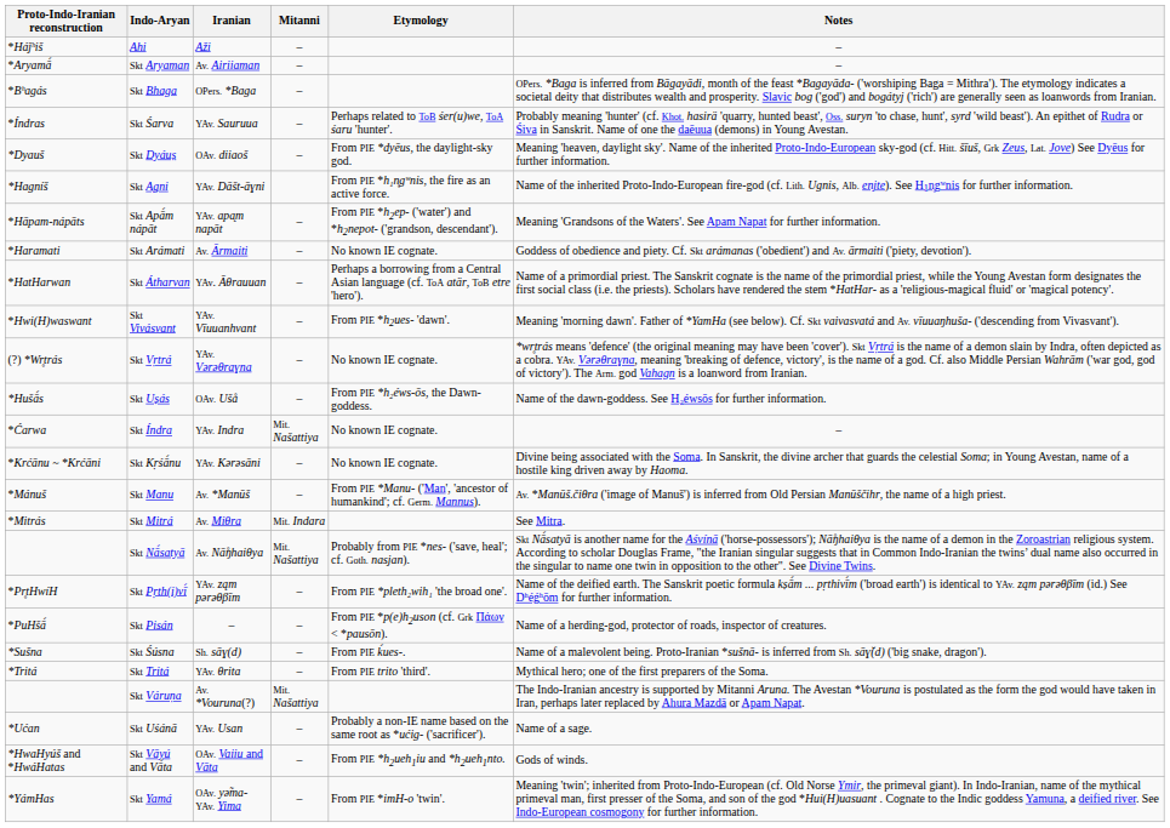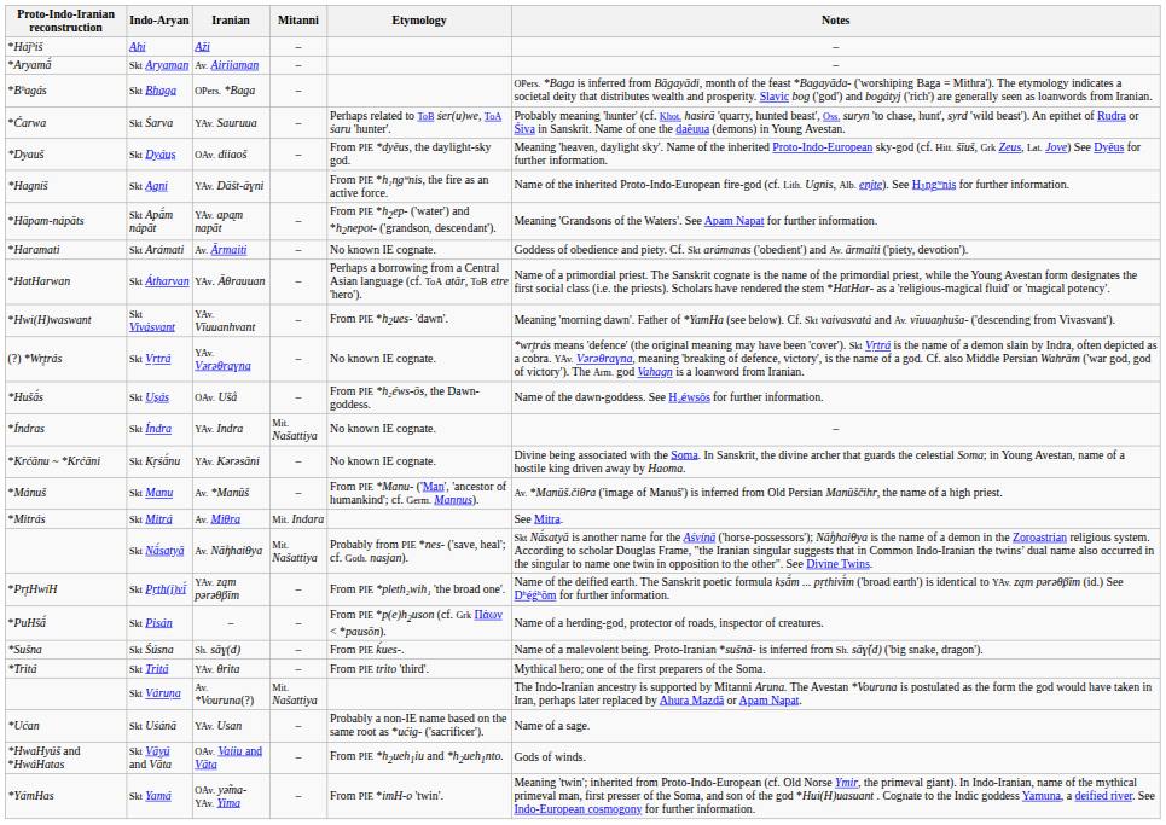 <table class="wikitable">
 <tr>
 <th>Proto-Indo-Iranian reconstruction</th>
 <th>Indo-Aryan</th>
 <th>Iranian</th>
 <th>Mitanni</th>
 <th>Etymology</th>
 <th>Notes</th>
 </tr>
 <tr>
 <td>*<em>Háǰʰiš</em></td>
 <td><em><a href='#'>Ahi</a></em></td>
 <td><em><a href='#'>Aži</a></em></td>
 <td style="text-align:center">–</td>
 <td style="text-align:center"></td>
 <td style="text-align:center">–</td>
 </tr>
 <tr>
 <td>*<em>Aryamā́</em></td>
 <td><small>Skt</small> <em><a href='#'>Aryaman</a></em></td>
 <td><small>Av.</small> <em><a href='#'>Airiiaman</a></em></td>
 <td style="text-align:center">–</td>
 <td style="text-align:center"></td>
 <td style="text-align:center">–</td>
 </tr>
 <tr>
 <td>*<em>Bʰagás</em></td>
 <td><small>Skt</small> <em><a href='#'>Bhaga</a></em></td>
 <td><small>OPers.</small> <em>*Baga</em></td>
 <td style="text-align:center">–</td>
 <td style="text-align:center"></td>
 <td><small>OPers.</small> <em>*Baga</em> is inferred from <em>Bāgayādi</em>, month of the feast *<em>Bagayāda</em>- ('worshiping Baga = Mithra').<em></em> The etymology indicates a societal deity that distributes wealth and prosperity. <a href='#'>Slavic</a> <em>bog</em> ('god') and <em>bogátyj</em> ('rich') are generally seen as loanwords from Iranian.</td>
 </tr>
 <tr>
-<td>*<em>Índras</em></td>
+<td>*<em>Ćarwa</em></td>
 <td><small>Skt</small> <em>Śarva</em></td>
 <td><small>YAv.</small> <em>Sauruua</em></td>
 <td style="text-align:center">–</td>
 <td>Perhaps related to <small><a href='#'>ToB</a></small> <em>śer(u)we</em>, <small><a href='#'>ToA</a></small> <em>śaru</em> 'hunter'.</td>
 <td>Probably meaning 'hunter' (cf. <small><a href='#'>Khot.</a></small> <em>hasirä</em> 'quarry, hunted beast', <a href='#'><small>Oss.</small></a> <em>suryn</em> 'to chase, hunt', <em>syrd</em> 'wild beast'). An epithet of <a href='#'>Rudra</a> or <a href='#'>Śiva</a> in Sanskrit. Name of one the <a href='#'>daēuua</a> (demons) in Young Avestan.</td>
 </tr>
 <tr>
 <td><em>*Dyauš</em></td>
 <td><small>Skt</small> <em><a href='#'>Dyáuṣ</a></em></td>
 <td><small>OAv.</small> <em>diiaoš</em></td>
 <td style="text-align:center">–</td>
 <td>From <small>PIE</small> <em>*dyēus,</em> the daylight-sky god.</td>
 <td>Meaning 'heaven, daylight sky'. Name of the inherited <a href='#'>Proto-Indo-European</a> sky-god (cf. <small>Hitt.</small> <em>šīuš</em>, <small>Grk</small> <em><a href='#'>Zeus</a></em>, <small>Lat.</small> <em><a href='#'>Jove</a></em>) See <a href='#'>Dyēus</a> for further information.</td>
 </tr>
 <tr>
 <td><em>*Hagníš</em></td>
 <td><small>Skt</small> <em><a href='#'>Agni</a></em></td>
 <td><small>YAv.</small> <em>Dāšt-āɣni</em></td>
 <td style="text-align:center"></td>
 <td>From <small>PIE</small> *<em>h₁n̥gʷnis</em>, the fire as an active force.</td>
 <td>Name of the inherited Proto-Indo-European fire-god (cf. <small>Lith.</small> <em>Ugnis</em>, <small>Alb.</small> <em><a href='#'>enjte</a></em>). See <a href='#'>H<sub>1</sub>n̥gʷnis</a> for further information.</td>
 </tr>
 <tr>
 <td>*<em>Hāpam</em>-<em>nápāts</em></td>
 <td><small>Skt</small> <em>Apā́m nápāt</em></td>
 <td><small>YAv.</small> <em>apᶏm napāt</em></td>
 <td style="text-align:center">–</td>
 <td>From <small>PIE</small> *<em>h<sub>2</sub>ep</em>- ('water') and *<em>h<sub>2</sub>nepot</em>- ('grandson, descendant').</td>
 <td>Meaning 'Grandsons of the Waters'. See <a href='#'>Apam Napat</a> for further information.</td>
 </tr>
 <tr>
 <td>*<em>Haramati</em></td>
 <td><small>Skt</small> <em>Arámati</em></td>
 <td><small>Av.</small> <em><a href='#'>Ārmaiti</a></em></td>
 <td style="text-align:center">–</td>
 <td>No known IE cognate.<em></em></td>
 <td>Goddess of obedience and piety. Cf. <small>Skt</small> <em>arámanas</em> ('obedient') and <small>Av.</small> <em>ārmaiti</em> ('piety, devotion').</td>
 </tr>
 <tr>
 <td>*<em>HatHarwan</em></td>
 <td><small>Skt</small> <a href='#'><em>Átharvan</em></a><em></em></td>
 <td><small>YAv</small>. <em>Āθrauuan</em></td>
 <td style="text-align:center">–</td>
 <td>Perhaps a borrowing from a Central Asian language (cf. <small>ToA</small> <em>atär</em>, <small>ToB</small> <em>etre</em> 'hero').</td>
 <td>Name of a primordial priest. The Sanskrit cognate is the name of the primordial priest, while the Young Avestan form designates the first social class (i.e. the priests). Scholars have rendered the stem *<em>HatHar</em>- as a 'religious-magical fluid' or 'magical potency'.</td>
 </tr>
 <tr>
 <td>*<em>Hwi(H)waswant</em></td>
 <td><small>Skt</small> <em><a href='#'>Vivásvant</a></em></td>
 <td><small>YAv.</small> <em>Vīuuanhvant</em></td>
 <td style="text-align:center">–</td>
 <td>From <small>PIE</small> *<em>h<sub>2</sub>ues</em>- 'dawn'.</td>
 <td>Meaning 'morning dawn'. Father of <em>*YamHa</em> (see below). Cf. <small>Skt</small> <em>vaivasvatá</em> and <small>Av.</small> <em>vīuuaŋhuša-</em> ('descending from Vivasvant').</td>
 </tr>
 <tr>
 <td>(?) <em>*Wr̥trás</em></td>
 <td><small>Skt</small> <em><a href='#'>Vṛtrá</a></em></td>
 <td><small>YAv.</small> <em><a href='#'>Vǝrǝθraɣna</a></em></td>
 <td style="text-align:center">–</td>
 <td>No known IE cognate.</td>
 <td><em>*wr̥trás</em> means 'defence' (the original meaning may have been 'cover'). <small>Skt</small> <em><a href='#'>Vṛtrá</a></em> is the name of a demon slain by Indra, often depicted as a cobra. <small>YAv.</small> <em><a href='#'>Vǝrǝθraɣna</a></em>, meaning 'breaking of defence, victory', is the name of a god. Cf. also Middle Persian <em>Wahrām</em> ('war god, god of victory'). The <small>Arm.</small> god <em><a href='#'>Vahagn</a></em> is a loanword from Iranian.</td>
 </tr>
 <tr>
 <td><em>*Hušā́s</em></td>
 <td><small>Skt</small> <a href='#'><em>Uṣás</em></a><em></em></td>
 <td><small>OAv.</small> <em>Ušå</em></td>
 <td style="text-align:center">–</td>
 <td>From <small>PIE</small> <em>*h₂éws-ōs</em>, the Dawn-goddess.</td>
 <td>Name of the dawn-goddess. See <a href='#'>H₂éwsōs</a> for further information.</td>
 </tr>
 <tr>
-<td>*<em>Ćarwa</em></td>
+<td>*<em>Índras</em></td>
 <td><small>Skt</small> <em><a href='#'>Índra</a></em></td>
 <td><small>YAv.</small> <em>Indra</em></td>
 <td><small>Mit.</small> <em>Našattiya</em></td>
 <td>No known IE cognate.</td>
 <td style="text-align:center">–</td>
 </tr>
 <tr>
 <td>*<em>Krćānu ~ *Krćāni</em></td>
 <td><small>Skt</small> <em>Kṛśā́nu</em></td>
 <td><small>YAv.</small> <em>Kərəsāni</em></td>
 <td style="text-align:center">–</td>
 <td>No known IE cognate.</td>
 <td>Divine being associated with the <a href='#'>Soma</a>. In Sanskrit, the divine archer that guards the celestial <em>Soma</em>; in Young Avestan, name of a hostile king driven away by <em>Haoma</em>.</td>
 </tr>
 <tr>
 <td>*<em>Mánuš</em></td>
 <td><small>Skt</small> <em><a href='#'>Manu</a></em></td>
 <td><small>Av.</small> <em>*Manūš</em></td>
 <td style="text-align:center">–</td>
 <td>From <small>PIE</small> <em>*Manu-</em> ('<a href='#'>Man</a>', 'ancestor of humankind'; cf. <small>Germ.</small> <em><a href='#'>Mannus</a></em>).</td>
 <td><small>Av.</small> *<em>Manūš.čiθra</em> ('image of Manuš') is inferred from Old Persian <em>Manūščihr</em>, the name of a high priest.</td>
 </tr>
 <tr>
 <td>*<em>Mitrás</em></td>
 <td><small>Skt</small> <em><a href='#'>Mitrá</a></em></td>
 <td><small>Av.</small> <em><a href='#'>Miθra</a></em></td>
 <td><small>Mit.</small> <em>Indara</em></td>
 <td style="text-align:center"></td>
 <td>See <a href='#'>Mitra</a>.</td>
 </tr>
 <tr>
 <td style="text-align:center"></td>
 <td><small>Skt</small> <em><a href='#'>Nā́satyā</a></em></td>
 <td><small>Av.</small> <em>Nā̊ŋhaiθya</em></td>
 <td><small>Mit.</small> <em>Našattiya</em></td>
 <td>Probably from <small>PIE</small> *<em>nes</em>- ('save, heal'; cf. <small>Goth.</small> <em>nasjan</em>).</td>
 <td><small>Skt</small> <em>Nā́satyā</em> is another name for the <em><a href='#'>Aśvínā</a></em> ('horse-possessors'); <em>Nā̊ŋhaiθya</em> is the name of a demon in the <a href='#'>Zoroastrian</a> religious system. According to scholar Douglas Frame, "the Iranian singular suggests that in Common Indo-Iranian the twins’ dual name also occurred in the singular to name one twin in opposition to the other". See <a href='#'>Divine Twins</a>.</td>
 </tr>
 <tr>
 <td>*<em>Pr̥tHwíH</em></td>
 <td><small>Skt</small> <a href='#'><em>Pṛth(i)vī́</em></a><em></em></td>
 <td><small>YAv.</small> <em>ząm pərəθβīm</em></td>
 <td style="text-align:center">–</td>
 <td>From <small>PIE</small> <em>*pleth₂wih₁</em> 'the broad one'.</td>
 <td>Name of the deified earth. The Sanskrit poetic formula <em>kṣā́m ... pṛthivī́m</em> ('broad earth') is identical to <small>YAv.</small> <em>ząm pərəθβīm</em> (id.) See <a href='#'>Dʰéǵʰōm</a> for further information.</td>
 </tr>
 <tr>
 <td>*<em>PuHšā́</em></td>
 <td><small>Skt</small> <em><a href='#'>Pisán</a></em></td>
 <td style="text-align:center">–</td>
 <td style="text-align:center">–</td>
 <td>From <small>PIE</small> *<em>p(e)h<sub>2</sub>uson</em> (cf. <small>Grk</small> <a href='#'>Πάων</a> < *<em>pausōn</em>).</td>
 <td>Name of a herding-god, protector of roads, inspector of creatures.</td>
 </tr>
 <tr>
 <td><em>*Sušna</em></td>
 <td><small>Skt</small> <em>Śúsna</em></td>
 <td><small>Sh.</small> <em>sāɣ(d)</em></td>
 <td style="text-align:center">–</td>
 <td>From <small>PIE</small> <em>ḱues</em>-.</td>
 <td>Name of a malevolent being. Proto-Iranian *<em>sušnā-</em> is inferred from <small>Sh.</small> <em>sāɣ̌(d)</em> ('big snake, dragon').</td>
 </tr>
 <tr>
 <td><em>*Tritá</em></td>
 <td><small>Skt</small> <em><a href='#'>Tritá</a></em></td>
 <td><small>YAv.</small> <em>θrita</em></td>
 <td style="text-align:center">–</td>
 <td>From <small>PIE</small> <em>trito</em> 'third'.</td>
 <td>Mythical hero; one of the first preparers of the Soma.</td>
 </tr>
 <tr>
 <td></td>
 <td><small>Skt</small> <em><a href='#'>Váruṇa</a></em></td>
 <td><small>Av.</small> <em>*Vouruna</em>(?)</td>
 <td><small>Mit.</small> <em>Našattiya</em></td>
 <td></td>
 <td>The Indo-Iranian ancestry is supported by Mitanni <em>Aruna.</em> The Avestan <em>*Vouruna</em> is postulated as the form the god would have taken in Iran, perhaps later replaced by <a href='#'>Ahura Mazdā</a> or <a href='#'>Apam Napat</a>.</td>
 </tr>
 <tr>
 <td><em>*Ućan</em></td>
 <td><small>Skt</small> <em>Uśánā</em></td>
 <td><small>YAv.</small> <em>Usan</em></td>
 <td style="text-align:center">–</td>
 <td>Probably a non-IE name based on the same root as *<em>ućig-</em> ('sacrificer').<em></em></td>
 <td>Name of a sage.</td>
 </tr>
 <tr>
 <td><em>*HwaHyúš</em> and *<em>HwáHatas</em></td>
 <td><small>Skt</small> <em><a href='#'>Vāyú</a></em> and <em>Vā́ta</em></td>
 <td><small>OAv.</small> <a href='#'><em>Vaiiu</em> and <em>Vāta</em></a><em></em></td>
 <td style="text-align:center">–</td>
 <td>From <small>PIE</small> <em>*h<sub>2</sub>ueh<sub>1</sub>iu</em> and <em>*h<sub>2</sub>ueh<sub>1</sub>nto.</em></td>
 <td>Gods of winds.<em></em></td>
 </tr>
 <tr>
 <td><em>*YámHas</em></td>
 <td><small>Skt</small> <em><a href='#'>Yamá</a></em></td>
 <td><small>OAv.</small> <em>yə̃ma-</em> <br> <small>YAv.</small> <em><a href='#'>Yima</a></em></td>
 <td style="text-align:center">–</td>
 <td>From <small>PIE</small> *<em>imH-o</em> 'twin'.<em></em></td>
 <td>Meaning 'twin'; inherited from Proto-Indo-European (cf. Old Norse <em><a href='#'>Ymir</a></em>, the primeval giant). In Indo-Iranian, name of the mythical primeval man, first presser of the Soma, and son of the god *<em>Hui(H)uasuant</em> .<em></em> Cognate to the Indic goddess <a href='#'>Yamuna</a>, a <a href='#'>deified river</a>. See <a href='#'>Indo-European cosmogony</a> for further information.</td>
 </tr>
 </table>
